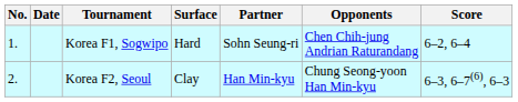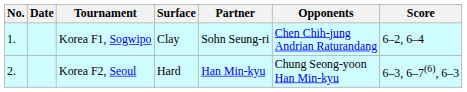 <table class="sortable wikitable">
 <tr>
 <th>No.</th>
 <th>Date</th>
 <th>Tournament</th>
 <th>Surface</th>
 <th>Partner</th>
 <th>Opponents</th>
 <th class="unsortable">Score</th>
 </tr>
 <tr style="background:#cffcff;">
 <td>1.</td>
 <td></td>
 <td>Korea F1, <a href='#'>Sogwipo</a></td>
-<td>Hard</td>
+<td>Clay</td>
 <td> Sohn Seung-ri</td>
 <td> <a href='#'>Chen Chih-jung</a> <br>  <a href='#'>Andrian Raturandang</a></td>
 <td>6–2, 6–4</td>
 </tr>
 <tr style="background:#cffcff;">
 <td>2.</td>
 <td></td>
 <td>Korea F2, <a href='#'>Seoul</a></td>
-<td>Clay</td>
+<td>Hard</td>
 <td> <a href='#'>Han Min-kyu</a></td>
 <td> Chung Seong-yoon <br>  <a href='#'>Han Min-kyu</a></td>
 <td>6–3, 6–7<sup>(6)</sup>, 6–3</td>
 </tr>
 </table>
